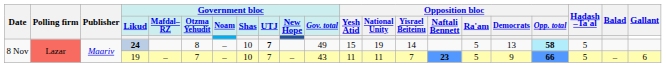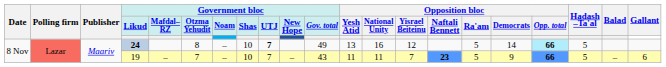 <table class="wikitable sortable" style=text-align:center;font-size:90%;line-height:12px>
 <tr>
 <th rowspan=3>Date</th>
 <th rowspan=3>Polling firm</th>
 <th rowspan=3>Publisher</th>
 <th colspan=8 style=background:#cee;><a href='#'>Government bloc</a></th>
 <th colspan=7><a href='#'>Opposition bloc</a></th>
 <th rowspan=2><a href='#'>Hadash<br>–Ta'al</a></th>
 <th rowspan=2><a href='#'>Balad</a></th>
 <th rowspan=2><a href='#'>Gallant</a></th>
 </tr>
 <tr>
 <th style=background:#cee><a href='#'>Likud</a></th>
 <th style=background:#cee;font-size:90%><a href='#'>Mafdal–<br>RZ</a></th>
 <th style=background:#cee;font-size:90%><a href='#'>Otzma<br>Yehudit</a></th>
 <th style=background:#cee;font-size:90%><a href='#'>Noam</a></th>
 <th style=background:#cee><a href='#'>Shas</a></th>
 <th style=background:#cee><a href='#'>UTJ</a></th>
 <th style=background:#cee><a href='#'>New<br>Hope</a></th>
 <th style=background:#cee;font-size:90%><a href='#'><em>Gov. total</em></a></th>
 <th><a href='#'>Yesh<br>Atid</a></th>
 <th style=font-size:90%><a href='#'>National<br>Unity</a></th>
 <th style=font-size:90%><a href='#'>Yisrael<br>Beiteinu</a></th>
 <th><a href='#'>Naftali<br>Bennett</a></th>
 <th><a href='#'>Ra'am</a></th>
 <th style=font-size:90%><a href='#'>Democrats</a></th>
 <th style=font-size:90%><a href='#'><em>Opp. total</em></a></th>
 </tr>
 <tr>
 <th style=background:></th>
 <th style=background:></th>
 <th style=background:></th>
 <th style=background:#01AFF0></th>
 <th style=background:></th>
 <th style=background:></th>
 <th style=background:#235298></th>
 <th style=background:></th>
 <th style=background:></th>
 <th style=background:></th>
 <th style=background:></th>
 <th style=background:></th>
 <th style=background:></th>
 <th style=background:></th>
 <th style=background:></th>
 <th style=background:></th>
 <th style=background:></th>
 <th style=background:#FFFFFF></th>
 </tr>
 <tr>
 <td rowspan=2 data-sort-value=2024-11-08>8 Nov</td>
 <td rowspan=2 style=background:#F86B61>Lazar</td>
 <td rowspan=2><em><a href='#'>Maariv</a></em></td>
 <td style=background:#BBCDE4><strong>24</strong>	</td>
 <td>	</td>
 <td>8				    </td>
 <td>–					</td>
 <td>10					</td>
 <td><strong>7					</strong></td>
 <td>	</td>
 <td>49					</td>
-<td>15					</td>
-<td>19                 </td>
-<td>14					</td>
+<td>13					</td>
+<td>16                 </td>
+<td>12					</td>
 <td>			</td>
 <td>5					</td>
-<td>13					</td>
-<td style=background:#B2EDFB><strong>58</strong>	</td>
+<td>14					</td>
+<td style=background:#B2EDFB><strong>66</strong>	</td>
 <td>5					</td>
 <td>	</td>
 <td>			</td>
 </tr>
 <tr style=background:#fffdb0>
 <td>19                 </td>
 <td>–	                </td>
 <td>7					</td>
 <td>–					</td>
 <td>10					</td>
 <td>7					</td>
 <td>–	                </td>
 <td>43					</td>
 <td>11					</td>
 <td>11					</td>
 <td>7					</td>
 <td style=background:#5398ff><strong>23</strong>	</td>
 <td>5					</td>
 <td>9		            </td>
 <td style=background:#5398ff><strong>66</strong></td>
 <td>5					</td>
 <td>–                  </td>
 <td>6			        </td>
 </tr>
 </table>
